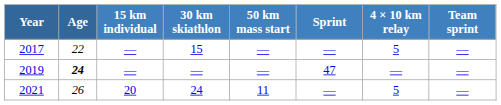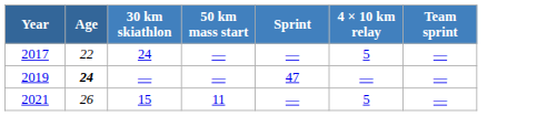 <table class="wikitable" style="font-size:95%; text-align:center; border:grey solid 1px; border-collapse:collapse; background:#ffffff;">
 <tr>
 <th style="background-color:#369; color:white; width:60px;"> Year </th>
 <th style="background-color:#369; color:white; width:40px;"> Age </th>
-<th style="background-color:#4180be; color:white; width:75px;"> 15 km <br> individual </th>
 <th style="background-color:#4180be; color:white; width:75px;"> 30 km <br> skiathlon </th>
 <th style="background-color:#4180be; color:white; width:75px;"> 50 km <br> mass start </th>
 <th style="background-color:#4180be; color:white; width:75px;"> Sprint </th>
 <th style="background-color:#4180be; color:white; width:75px;"> 4 × 10 km <br> relay </th>
 <th style="background-color:#4180be; color:white; width:75px;"> Team <br> sprint </th>
 </tr>
 <tr>
 <td><a href='#'>2017</a></td>
 <td><em>22</em></td>
-<td><a href='#'>—</a></td>
-<td><a href='#'>15</a></td>
+<td><a href='#'>24</a></td>
 <td><a href='#'>—</a></td>
 <td><a href='#'>—</a></td>
 <td><a href='#'>5</a></td>
 <td><a href='#'>—</a></td>
 </tr>
 <tr>
 <td><a href='#'>2019</a></td>
 <td><strong><em>24</em></strong></td>
 <td><a href='#'>—</a></td>
 <td><a href='#'>—</a></td>
-<td><a href='#'>—</a></td>
 <td><a href='#'>47</a></td>
 <td><a href='#'>—</a></td>
 <td><a href='#'>—</a></td>
 </tr>
 <tr>
 <td><a href='#'>2021</a></td>
 <td><em>26</em></td>
-<td><a href='#'>20</a></td>
-<td><a href='#'>24</a></td>
+<td><a href='#'>15</a></td>
 <td><a href='#'>11</a></td>
 <td><a href='#'>—</a></td>
 <td><a href='#'>5</a></td>
 <td><a href='#'>—</a></td>
 </tr>
 </table>
